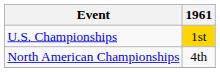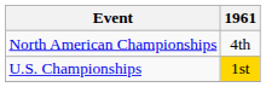 <table class="wikitable">
 <tr>
 <th>Event</th>
 <th>1961</th>
 </tr>
 <tr>
+<td><a href='#'>North American Championships</a></td>
+<td align="center">4th</td>
+</tr>
+<tr>
 <td><a href='#'>U.S. Championships</a></td>
 <td align="center" bgcolor="gold">1st</td>
 </tr>
 <tr>
-<td><a href='#'>North American Championships</a></td>
-<td align="center">4th</td>
-</tr>
-<tr>
 </tr>
 </table>
